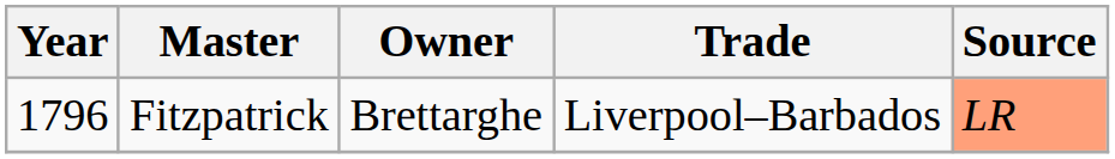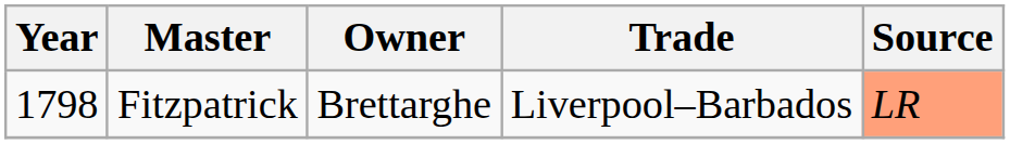 <table class=" wikitable">
 <tr>
 <th>Year</th>
 <th>Master</th>
 <th>Owner</th>
 <th>Trade</th>
 <th>Source</th>
 </tr>
 <tr>
-<td>1796</td>
+<td>1798</td>
 <td>Fitzpatrick</td>
 <td>Brettarghe</td>
 <td>Liverpool–Barbados</td>
 <td style="background: lightsalmon;"><em>LR</em></td>
 </tr>
 <tr>
 </tr>
 </table>
